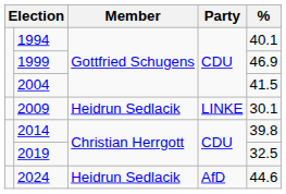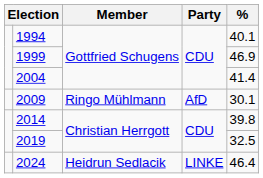 <table class=wikitable>
 <tr>
 <th colspan=2>Election</th>
 <th>Member</th>
 <th>Party</th>
 <th>%</th>
 </tr>
 <tr>
 <td rowspan=3 bgcolor=></td>
 <td><a href='#'>1994</a></td>
 <td rowspan=3><a href='#'>Gottfried Schugens</a></td>
 <td rowspan=3><a href='#'>CDU</a></td>
 <td align=right>40.1</td>
 </tr>
 <tr>
 <td><a href='#'>1999</a></td>
 <td align=right>46.9</td>
 </tr>
 <tr>
 <td><a href='#'>2004</a></td>
-<td align=right>41.5</td>
+<td align=right>41.4</td>
 </tr>
 <tr>
 <td bgcolor=></td>
 <td><a href='#'>2009</a></td>
-<td><a href='#'>Heidrun Sedlacik</a></td>
-<td><a href='#'>LINKE</a></td>
+<td><a href='#'>Ringo Mühlmann</a></td>
+<td><a href='#'>AfD</a></td>
 <td align=right>30.1</td>
 </tr>
 <tr>
 <td rowspan=2 bgcolor=></td>
 <td><a href='#'>2014</a></td>
 <td rowspan=2><a href='#'>Christian Herrgott</a></td>
 <td rowspan=2><a href='#'>CDU</a></td>
 <td align=right>39.8</td>
 </tr>
 <tr>
 <td><a href='#'>2019</a></td>
 <td align=right>32.5</td>
 </tr>
 <tr>
 <td bgcolor=></td>
 <td><a href='#'>2024</a></td>
 <td><a href='#'>Heidrun Sedlacik</a></td>
-<td><a href='#'>AfD</a></td>
-<td align=right>44.6</td>
+<td><a href='#'>LINKE</a></td>
+<td align=right>46.4</td>
 </tr>
 </table>
